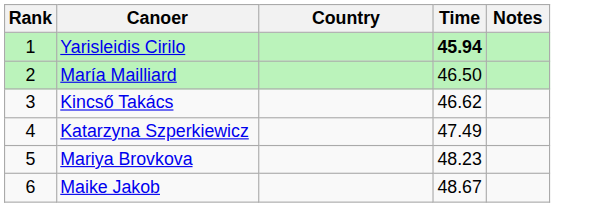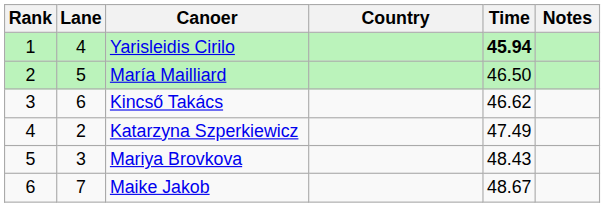 <table class="wikitable sortable" style="text-align:center;">
 <tr>
 <th width=30>Rank</th>
+<th width=30>Lane</th>
 <th width=175>Canoer</th>
 <th width=150>Country</th>
 <th width=30>Time</th>
 <th width=50>Notes</th>
 </tr>
 <tr bgcolor=bbf3bb>
 <td>1</td>
+<td>4</td>
 <td align=left><a href='#'>Yarisleidis Cirilo</a></td>
 <td align=left></td>
 <td><strong>45.94</strong></td>
 <td></td>
 </tr>
 <tr bgcolor=bbf3bb>
 <td>2</td>
+<td>5</td>
 <td align=left><a href='#'>María Mailliard</a></td>
 <td align=left></td>
 <td>46.50</td>
 <td></td>
 </tr>
 <tr>
 <td>3</td>
+<td>6</td>
 <td align=left><a href='#'>Kincső Takács</a></td>
 <td align=left></td>
 <td>46.62</td>
 <td></td>
 </tr>
 <tr>
 <td>4</td>
+<td>2</td>
 <td align=left><a href='#'>Katarzyna Szperkiewicz</a></td>
 <td align=left></td>
 <td>47.49</td>
 <td></td>
 </tr>
 <tr>
 <td>5</td>
+<td>3</td>
 <td align=left><a href='#'>Mariya Brovkova</a></td>
 <td align=left></td>
-<td>48.23</td>
+<td>48.43</td>
 <td></td>
 </tr>
 <tr>
 <td>6</td>
+<td>7</td>
 <td align=left><a href='#'>Maike Jakob</a></td>
 <td align=left></td>
 <td>48.67</td>
 <td></td>
 </tr>
 </table>
